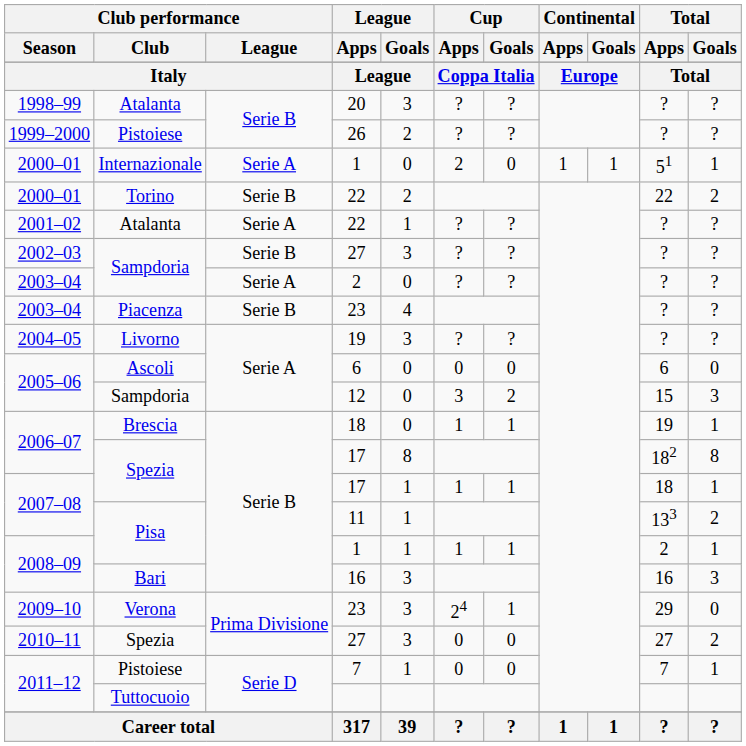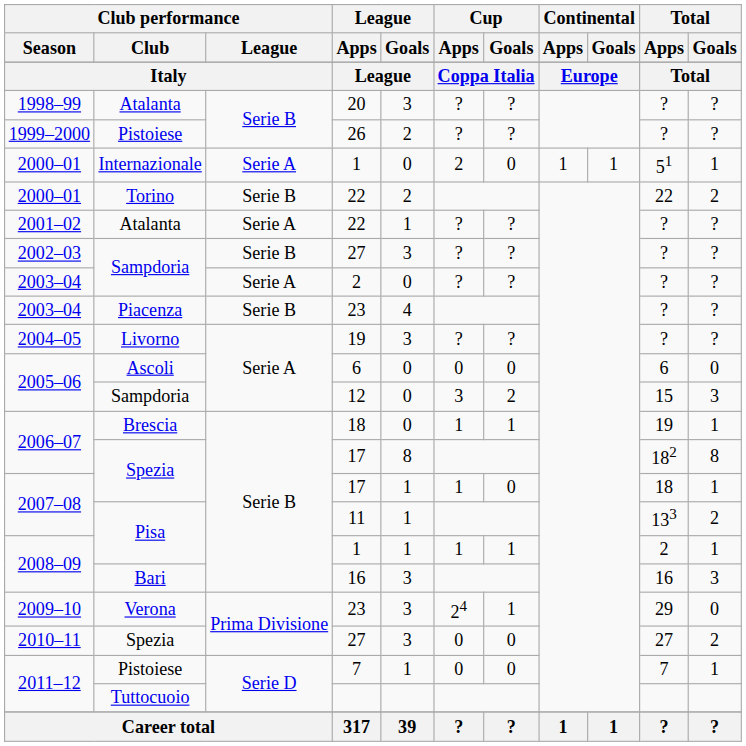 <table class="wikitable" style="text-align:center">
 <tr>
 <th colspan=3>Club performance</th>
 <th colspan=2>League</th>
 <th colspan=2>Cup</th>
 <th colspan=2>Continental</th>
 <th colspan=2>Total</th>
 </tr>
 <tr>
 <th>Season</th>
 <th>Club</th>
 <th>League</th>
 <th>Apps</th>
 <th>Goals</th>
 <th>Apps</th>
 <th>Goals</th>
 <th>Apps</th>
 <th>Goals</th>
 <th>Apps</th>
 <th>Goals</th>
 </tr>
 <tr>
 </tr>
 <tr>
 <th colspan=3>Italy</th>
 <th colspan=2>League</th>
 <th colspan=2><a href='#'>Coppa Italia</a></th>
 <th colspan=2><a href='#'>Europe</a></th>
 <th colspan=2>Total</th>
 </tr>
 <tr>
 <td><a href='#'>1998–99</a></td>
 <td><a href='#'>Atalanta</a></td>
 <td rowspan=2><a href='#'>Serie B</a></td>
 <td>20</td>
 <td>3</td>
 <td>?</td>
 <td>?</td>
 <td rowspan=2 colspan=2></td>
 <td>?</td>
 <td>?</td>
 </tr>
 <tr>
 <td><a href='#'>1999–2000</a></td>
 <td><a href='#'>Pistoiese</a></td>
 <td>26</td>
 <td>2</td>
 <td>?</td>
 <td>?</td>
 <td>?</td>
 <td>?</td>
 </tr>
 <tr>
 <td><a href='#'>2000–01</a></td>
 <td><a href='#'>Internazionale</a></td>
 <td><a href='#'>Serie A</a></td>
 <td>1</td>
 <td>0</td>
 <td>2</td>
 <td>0</td>
 <td>1</td>
 <td>1</td>
 <td>5<sup>1</sup></td>
 <td>1</td>
 </tr>
 <tr>
 <td><a href='#'>2000–01</a></td>
 <td><a href='#'>Torino</a></td>
 <td>Serie B</td>
 <td>22</td>
 <td>2</td>
 <td colspan=2></td>
 <td rowspan=18 colspan=2></td>
 <td>22</td>
 <td>2</td>
 </tr>
 <tr>
 <td><a href='#'>2001–02</a></td>
 <td>Atalanta</td>
 <td>Serie A</td>
 <td>22</td>
 <td>1</td>
 <td>?</td>
 <td>?</td>
 <td>?</td>
 <td>?</td>
 </tr>
 <tr>
 <td><a href='#'>2002–03</a></td>
 <td rowspan=2><a href='#'>Sampdoria</a></td>
 <td>Serie B</td>
 <td>27</td>
 <td>3</td>
 <td>?</td>
 <td>?</td>
 <td>?</td>
 <td>?</td>
 </tr>
 <tr>
 <td><a href='#'>2003–04</a></td>
 <td>Serie A</td>
 <td>2</td>
 <td>0</td>
 <td>?</td>
 <td>?</td>
 <td>?</td>
 <td>?</td>
 </tr>
 <tr>
 <td><a href='#'>2003–04</a></td>
 <td><a href='#'>Piacenza</a></td>
 <td>Serie B</td>
 <td>23</td>
 <td>4</td>
 <td colspan=2></td>
 <td>?</td>
 <td>?</td>
 </tr>
 <tr>
 <td><a href='#'>2004–05</a></td>
 <td><a href='#'>Livorno</a></td>
 <td rowspan=3>Serie A</td>
 <td>19</td>
 <td>3</td>
 <td>?</td>
 <td>?</td>
 <td>?</td>
 <td>?</td>
 </tr>
 <tr>
 <td rowspan=2><a href='#'>2005–06</a></td>
 <td><a href='#'>Ascoli</a></td>
 <td>6</td>
 <td>0</td>
 <td>0</td>
 <td>0</td>
 <td>6</td>
 <td>0</td>
 </tr>
 <tr>
 <td>Sampdoria</td>
 <td>12</td>
 <td>0</td>
 <td>3</td>
 <td>2</td>
 <td>15</td>
 <td>3</td>
 </tr>
 <tr>
 <td rowspan=2><a href='#'>2006–07</a></td>
 <td><a href='#'>Brescia</a></td>
 <td rowspan=6>Serie B</td>
 <td>18</td>
 <td>0</td>
 <td>1</td>
 <td>1</td>
 <td>19</td>
 <td>1</td>
 </tr>
 <tr>
 <td rowspan=2><a href='#'>Spezia</a></td>
 <td>17</td>
 <td>8</td>
 <td colspan=2></td>
 <td>18<sup>2</sup></td>
 <td>8</td>
 </tr>
 <tr>
 <td rowspan=2><a href='#'>2007–08</a></td>
 <td>17</td>
 <td>1</td>
 <td>1</td>
-<td>1</td>
+<td>0</td>
 <td>18</td>
 <td>1</td>
 </tr>
 <tr>
 <td rowspan=2><a href='#'>Pisa</a></td>
 <td>11</td>
 <td>1</td>
 <td colspan=2></td>
 <td>13<sup>3</sup></td>
 <td>2</td>
 </tr>
 <tr>
 <td rowspan=2><a href='#'>2008–09</a></td>
 <td>1</td>
 <td>1</td>
 <td>1</td>
 <td>1</td>
 <td>2</td>
 <td>1</td>
 </tr>
 <tr>
 <td><a href='#'>Bari</a></td>
 <td>16</td>
 <td>3</td>
 <td colspan=2></td>
 <td>16</td>
 <td>3</td>
 </tr>
 <tr>
 <td><a href='#'>2009–10</a></td>
 <td><a href='#'>Verona</a></td>
 <td rowspan=2><a href='#'>Prima Divisione</a></td>
 <td>23</td>
 <td>3</td>
 <td>2<sup>4</sup></td>
 <td>1</td>
 <td>29</td>
 <td>0</td>
 </tr>
 <tr>
 <td><a href='#'>2010–11</a></td>
 <td>Spezia</td>
 <td>27</td>
 <td>3</td>
 <td>0</td>
 <td>0</td>
 <td>27</td>
 <td>2</td>
 </tr>
 <tr>
 <td rowspan=2><a href='#'>2011–12</a></td>
 <td>Pistoiese</td>
 <td rowspan=2><a href='#'>Serie D</a></td>
 <td>7</td>
 <td>1</td>
 <td>0</td>
 <td>0</td>
 <td>7</td>
 <td>1</td>
 </tr>
 <tr>
 <td><a href='#'>Tuttocuoio</a></td>
 <td></td>
 <td></td>
 <td colspan=2></td>
 <td></td>
 <td></td>
 </tr>
 <tr>
 </tr>
 <tr>
 <th colspan=3>Career total</th>
 <th>317</th>
 <th>39</th>
 <th>?</th>
 <th>?</th>
 <th>1</th>
 <th>1</th>
 <th>?</th>
 <th>?</th>
 </tr>
 </table>
